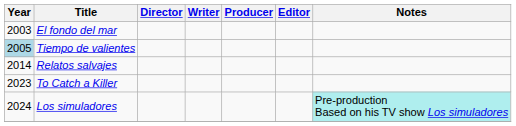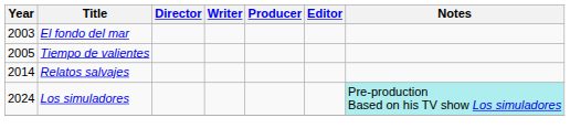 <table class="wikitable sortable">
 <tr>
 <th>Year</th>
 <th>Title</th>
 <th><a href='#'>Director</a></th>
 <th><a href='#'>Writer</a></th>
 <th><a href='#'>Producer</a></th>
 <th><a href='#'>Editor</a></th>
 <th>Notes</th>
 </tr>
 <tr>
 <td>2003</td>
 <td><em><a href='#'>El fondo del mar</a></em></td>
 <td></td>
 <td></td>
 <td></td>
 <td></td>
 <td></td>
 </tr>
 <tr>
-<td style="background: lightblue;">2005</td>
+<td>2005</td>
 <td><em><a href='#'>Tiempo de valientes</a></em></td>
 <td></td>
 <td></td>
 <td></td>
 <td></td>
 <td></td>
 </tr>
 <tr>
 <td>2014</td>
 <td><em><a href='#'>Relatos salvajes</a></em></td>
-<td></td>
-<td></td>
-<td></td>
-<td></td>
-<td></td>
-</tr>
-<tr>
-<td>2023</td>
-<td><em><a href='#'>To Catch a Killer</a></em></td>
 <td></td>
 <td></td>
 <td></td>
 <td></td>
 <td></td>
 </tr>
 <tr>
 <td>2024</td>
 <td><em><a href='#'>Los simuladores</a></em></td>
 <td></td>
 <td></td>
 <td></td>
 <td></td>
 <td style="background: paleturquoise;">Pre-production<br>Based on his TV show <em><a href='#'>Los simuladores</a></em></td>
 </tr>
 <tr>
 </tr>
 </table>
